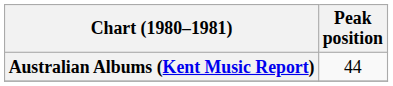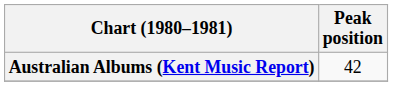 <table class="wikitable sortable plainrowheaders" style="text-align:center">
 <tr>
 <th scope="col">Chart (1980–1981)</th>
 <th scope="col">Peak<br> position</th>
 </tr>
 <tr>
 <th scope="row">Australian Albums (<a href='#'>Kent Music Report</a>)</th>
-<td>44</td>
+<td>42</td>
 </tr>
 <tr>
 </tr>
 <tr>
 </tr>
 <tr>
 </tr>
 <tr>
 </tr>
 <tr>
 </tr>
 </table>
